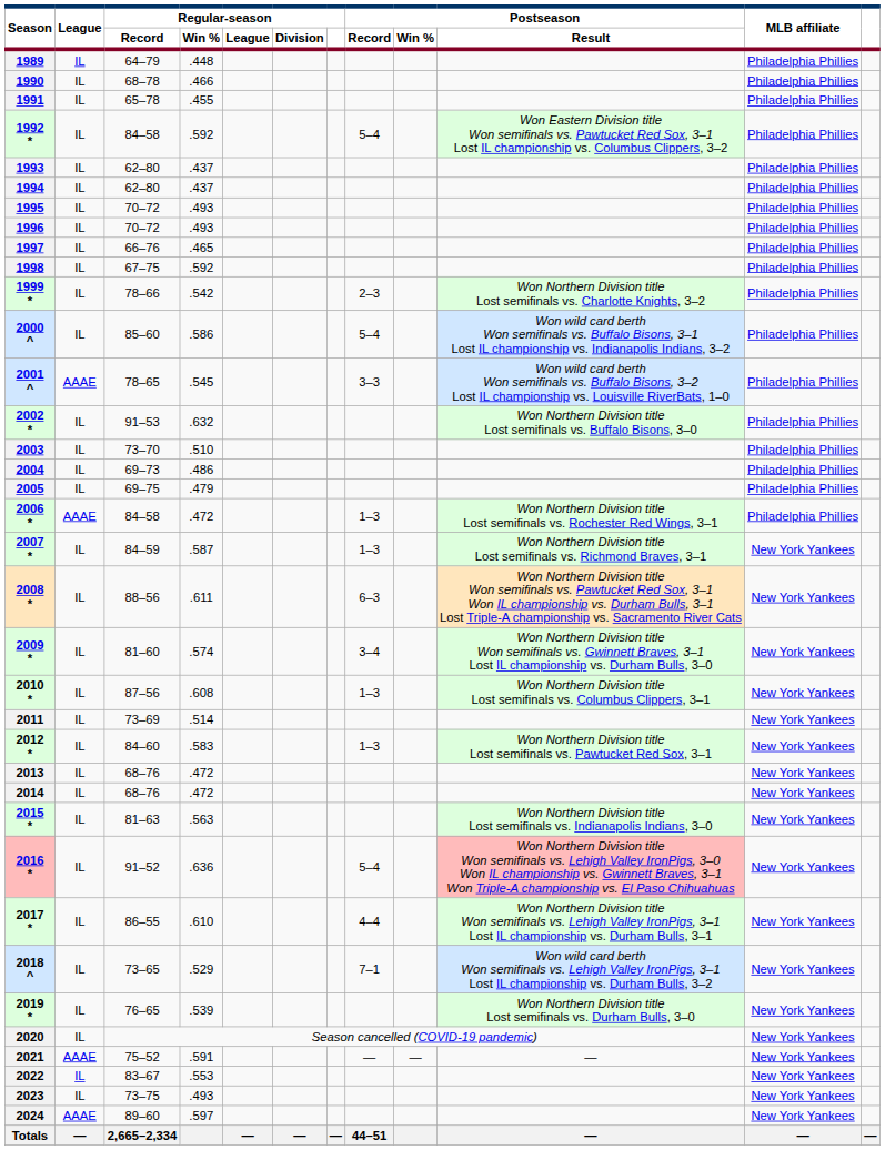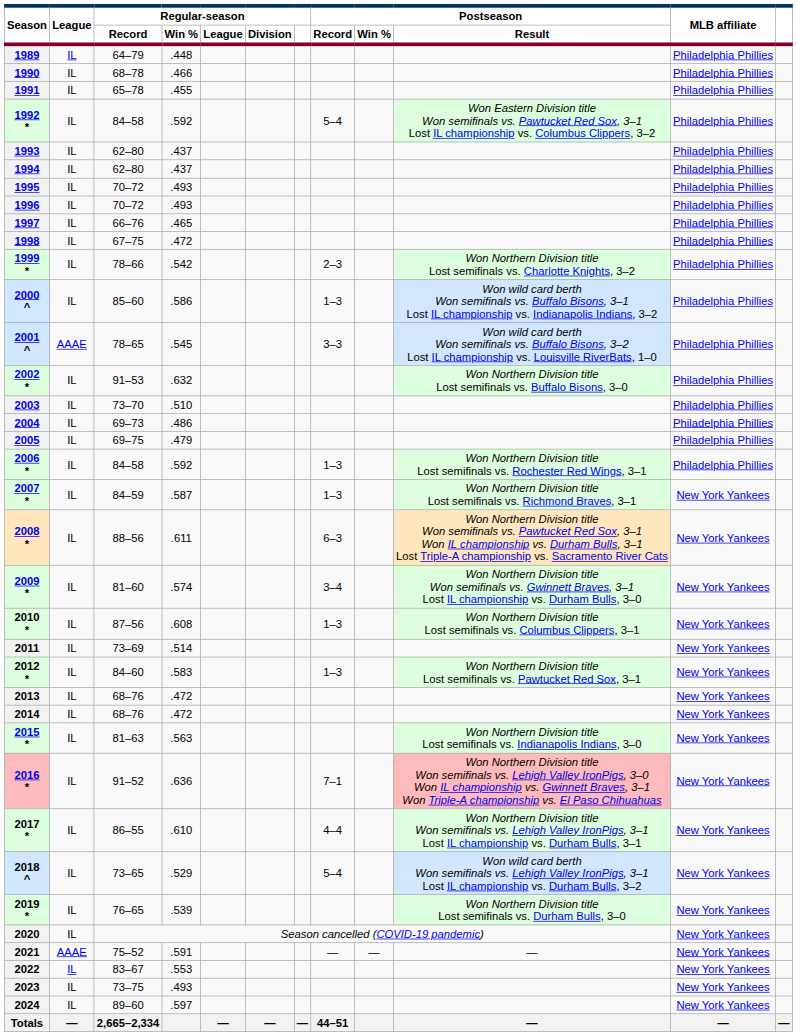 <table class="wikitable sortable plainrowheaders" style="font-size: 95%; text-align:center;">
 <tr>
 <th rowspan="2" scope="col" style="background-color:#ffffff; border-top:#003366 5px solid; border-bottom:#840026 5px solid; color:#000000">Season</th>
 <th rowspan="2" scope="col" style="background-color:#ffffff; border-top:#003366 5px solid; border-bottom:#840026 5px solid; color:#000000">League</th>
 <th colspan="5" scope="col" style="background-color:#ffffff; border-top:#003366 5px solid; color:#000000">Regular-season</th>
 <th colspan="3" scope="col" style="background-color:#ffffff; border-top:#003366 5px solid; color:#000000">Postseason</th>
 <th rowspan="2" scope="col" style="background-color:#ffffff; border-top:#003366 5px solid; border-bottom:#840026 5px solid; color:#000000">MLB affiliate</th>
 <th class="unsortable" rowspan="2" scope="col" style="background-color:#ffffff; border-top:#003366 5px solid; border-bottom:#840026 5px solid; color:#000000C"></th>
 </tr>
 <tr>
 <th scope="col" style="background-color:#ffffff; border-bottom:#840026 5px solid; color:#000000">Record</th>
 <th scope="col" style="background-color:#ffffff; border-bottom:#840026 5px solid; color:#000000">Win %</th>
 <th scope="col" style="background-color:#ffffff; border-bottom:#840026 5px solid; color:#000000">League</th>
 <th scope="col" style="background-color:#ffffff; border-bottom:#840026 5px solid; color:#000000">Division</th>
 <th scope="col" style="background-color:#ffffff; border-bottom:#840026 5px solid; color:#000000"></th>
 <th scope="col" style="background-color:#ffffff; border-bottom:#840026 5px solid; color:#000000">Record</th>
 <th scope="col" style="background-color:#ffffff; border-bottom:#840026 5px solid; color:#000000">Win %</th>
 <th class="unsortable" scope="col" style="background-color:#ffffff; border-bottom:#840026 5px solid; color:#000000">Result</th>
 </tr>
 <tr>
 <th scope="row" style="text-align:center"><a href='#'>1989</a></th>
 <td><a href='#'>IL</a></td>
 <td>64–79</td>
 <td>.448</td>
 <td></td>
 <td></td>
 <td></td>
 <td></td>
 <td></td>
 <td></td>
 <td><a href='#'>Philadelphia Phillies</a></td>
 <td></td>
 </tr>
 <tr>
 <th scope="row" style="text-align:center"><a href='#'>1990</a></th>
 <td>IL</td>
 <td>68–78</td>
 <td>.466</td>
 <td></td>
 <td></td>
 <td></td>
 <td></td>
 <td></td>
 <td></td>
 <td><a href='#'>Philadelphia Phillies</a></td>
 <td></td>
 </tr>
 <tr>
 <th scope="row" style="text-align:center"><a href='#'>1991</a></th>
 <td>IL</td>
 <td>65–78</td>
 <td>.455</td>
 <td></td>
 <td></td>
 <td></td>
 <td></td>
 <td></td>
 <td></td>
 <td><a href='#'>Philadelphia Phillies</a></td>
 <td></td>
 </tr>
 <tr>
 <th scope="row" style="text-align:center; background:#DDFFDD"><a href='#'>1992</a><br>*</th>
 <td>IL</td>
 <td>84–58</td>
 <td>.592</td>
 <td></td>
 <td></td>
 <td></td>
 <td>5–4</td>
 <td></td>
 <td bgcolor="#DDFFDD"><em>Won Eastern Division title</em><br><em>Won semifinals vs. <a href='#'>Pawtucket Red Sox</a>, 3–1</em><br>Lost <a href='#'>IL championship</a> vs. <a href='#'>Columbus Clippers</a>, 3–2</td>
 <td><a href='#'>Philadelphia Phillies</a></td>
 <td></td>
 </tr>
 <tr>
 <th scope="row" style="text-align:center"><a href='#'>1993</a></th>
 <td>IL</td>
 <td>62–80</td>
 <td>.437</td>
 <td></td>
 <td></td>
 <td></td>
 <td></td>
 <td></td>
 <td></td>
 <td><a href='#'>Philadelphia Phillies</a></td>
 <td></td>
 </tr>
 <tr>
 <th scope="row" style="text-align:center"><a href='#'>1994</a></th>
 <td>IL</td>
 <td>62–80</td>
 <td>.437</td>
 <td></td>
 <td></td>
 <td></td>
 <td></td>
 <td></td>
 <td></td>
 <td><a href='#'>Philadelphia Phillies</a></td>
 <td></td>
 </tr>
 <tr>
 <th scope="row" style="text-align:center"><a href='#'>1995</a></th>
 <td>IL</td>
 <td>70–72</td>
 <td>.493</td>
 <td></td>
 <td></td>
 <td></td>
 <td></td>
 <td></td>
 <td></td>
 <td><a href='#'>Philadelphia Phillies</a></td>
 <td></td>
 </tr>
 <tr>
 <th scope="row" style="text-align:center"><a href='#'>1996</a></th>
 <td>IL</td>
 <td>70–72</td>
 <td>.493</td>
 <td></td>
 <td></td>
 <td></td>
 <td></td>
 <td></td>
 <td></td>
 <td><a href='#'>Philadelphia Phillies</a></td>
 <td></td>
 </tr>
 <tr>
 <th scope="row" style="text-align:center"><a href='#'>1997</a></th>
 <td>IL</td>
 <td>66–76</td>
 <td>.465</td>
 <td></td>
 <td></td>
 <td></td>
 <td></td>
 <td></td>
 <td></td>
 <td><a href='#'>Philadelphia Phillies</a></td>
 <td></td>
 </tr>
 <tr>
 <th scope="row" style="text-align:center"><a href='#'>1998</a></th>
 <td>IL</td>
 <td>67–75</td>
-<td>.592</td>
+<td>.472</td>
 <td></td>
 <td></td>
 <td></td>
 <td></td>
 <td></td>
 <td></td>
 <td><a href='#'>Philadelphia Phillies</a></td>
 <td></td>
 </tr>
 <tr>
 <th scope="row" style="text-align:center; background:#DDFFDD"><a href='#'>1999</a><br>*</th>
 <td>IL</td>
 <td>78–66</td>
 <td>.542</td>
 <td></td>
 <td></td>
 <td></td>
 <td>2–3</td>
 <td></td>
 <td bgcolor="#DDFFDD"><em>Won Northern Division title</em><br>Lost semifinals vs. <a href='#'>Charlotte Knights</a>, 3–2</td>
 <td><a href='#'>Philadelphia Phillies</a></td>
 <td></td>
 </tr>
 <tr>
 <th scope="row" style="text-align:center; background:#D0E7FF"><a href='#'>2000</a><br>^</th>
 <td>IL</td>
 <td>85–60</td>
 <td>.586</td>
 <td></td>
 <td></td>
 <td></td>
-<td>5–4</td>
+<td>1–3</td>
 <td></td>
 <td bgcolor="#D0E7FF"><em>Won wild card berth</em><br><em>Won semifinals vs. <a href='#'>Buffalo Bisons</a>, 3–1</em><br>Lost <a href='#'>IL championship</a> vs. <a href='#'>Indianapolis Indians</a>, 3–2</td>
 <td><a href='#'>Philadelphia Phillies</a></td>
 <td></td>
 </tr>
 <tr>
 <th scope="row" style="text-align:center; background:#D0E7FF"><a href='#'>2001</a><br>^</th>
 <td><a href='#'>AAAE</a></td>
 <td>78–65</td>
 <td>.545</td>
 <td></td>
 <td></td>
 <td></td>
 <td>3–3</td>
 <td></td>
 <td bgcolor="#D0E7FF"><em>Won wild card berth</em><br><em>Won semifinals vs. <a href='#'>Buffalo Bisons</a>, 3–2</em><br>Lost <a href='#'>IL championship</a> vs. <a href='#'>Louisville RiverBats</a>, 1–0</td>
 <td><a href='#'>Philadelphia Phillies</a></td>
 <td></td>
 </tr>
 <tr>
 <th scope="row" style="text-align:center; background:#DDFFDD"><a href='#'>2002</a><br>*</th>
 <td>IL</td>
 <td>91–53</td>
 <td>.632</td>
 <td></td>
 <td></td>
 <td></td>
 <td></td>
 <td></td>
 <td bgcolor="#DDFFDD"><em>Won Northern Division title</em><br>Lost semifinals vs. <a href='#'>Buffalo Bisons</a>, 3–0</td>
 <td><a href='#'>Philadelphia Phillies</a></td>
 <td></td>
 </tr>
 <tr>
 <th scope="row" style="text-align:center"><a href='#'>2003</a></th>
 <td>IL</td>
 <td>73–70</td>
 <td>.510</td>
 <td></td>
 <td></td>
 <td></td>
 <td></td>
 <td></td>
 <td></td>
 <td><a href='#'>Philadelphia Phillies</a></td>
 <td></td>
 </tr>
 <tr>
 <th scope="row" style="text-align:center"><a href='#'>2004</a></th>
 <td>IL</td>
 <td>69–73</td>
 <td>.486</td>
 <td></td>
 <td></td>
 <td></td>
 <td></td>
 <td></td>
 <td></td>
 <td><a href='#'>Philadelphia Phillies</a></td>
 <td></td>
 </tr>
 <tr>
 <th scope="row" style="text-align:center"><a href='#'>2005</a></th>
 <td>IL</td>
 <td>69–75</td>
 <td>.479</td>
 <td></td>
 <td></td>
 <td></td>
 <td></td>
 <td></td>
 <td></td>
 <td><a href='#'>Philadelphia Phillies</a></td>
 <td></td>
 </tr>
 <tr>
 <th scope="row" style="text-align:center; background:#DDFFDD"><a href='#'>2006</a><br>*</th>
-<td><a href='#'>AAAE</a></td>
+<td>IL</td>
 <td>84–58</td>
-<td>.472</td>
+<td>.592</td>
 <td></td>
 <td></td>
 <td></td>
 <td>1–3</td>
 <td></td>
 <td bgcolor="#DDFFDD"><em>Won Northern Division title</em><br>Lost semifinals vs. <a href='#'>Rochester Red Wings</a>, 3–1</td>
 <td><a href='#'>Philadelphia Phillies</a></td>
 <td></td>
 </tr>
 <tr>
 <th scope="row" style="text-align:center; background:#DDFFDD"><a href='#'>2007</a><br>*</th>
 <td>IL</td>
 <td>84–59</td>
 <td>.587</td>
 <td></td>
 <td></td>
 <td></td>
 <td>1–3</td>
 <td></td>
 <td bgcolor="#DDFFDD"><em>Won Northern Division title</em><br>Lost semifinals vs. <a href='#'>Richmond Braves</a>, 3–1</td>
 <td><a href='#'>New York Yankees</a></td>
 <td></td>
 </tr>
 <tr>
 <th scope="row" style="text-align:center; background:#FFE6BD"><a href='#'>2008</a><br>* </th>
 <td>IL</td>
 <td>88–56</td>
 <td>.611</td>
 <td></td>
 <td></td>
 <td></td>
 <td>6–3</td>
 <td></td>
 <td bgcolor="#FFE6BD"><em>Won Northern Division title</em><br><em>Won semifinals vs. <a href='#'>Pawtucket Red Sox</a>, 3–1</em><br><em>Won <a href='#'>IL championship</a> vs. <a href='#'>Durham Bulls</a>, 3–1</em><br>Lost <a href='#'>Triple-A championship</a> vs. <a href='#'>Sacramento River Cats</a></td>
 <td><a href='#'>New York Yankees</a></td>
 <td></td>
 </tr>
 <tr>
 <th scope="row" style="text-align:center; background:#DDFFDD"><a href='#'>2009</a><br>*</th>
 <td>IL</td>
 <td>81–60</td>
 <td>.574</td>
 <td></td>
 <td></td>
 <td></td>
 <td>3–4</td>
 <td></td>
 <td bgcolor="#DDFFDD"><em>Won Northern Division title</em><br><em>Won semifinals vs. <a href='#'>Gwinnett Braves</a>, 3–1</em><br>Lost <a href='#'>IL championship</a> vs. <a href='#'>Durham Bulls</a>, 3–0</td>
 <td><a href='#'>New York Yankees</a></td>
 <td></td>
 </tr>
 <tr>
 <th scope="row" style="text-align:center; background:#DDFFDD">2010<br>*</th>
 <td>IL</td>
 <td>87–56</td>
 <td>.608</td>
 <td></td>
 <td></td>
 <td></td>
 <td>1–3</td>
 <td></td>
 <td bgcolor="#DDFFDD"><em>Won Northern Division title</em><br>Lost semifinals vs. <a href='#'>Columbus Clippers</a>, 3–1</td>
 <td><a href='#'>New York Yankees</a></td>
 <td></td>
 </tr>
 <tr>
 <th scope="row" style="text-align:center">2011</th>
 <td>IL</td>
 <td>73–69</td>
 <td>.514</td>
 <td></td>
 <td></td>
 <td></td>
 <td></td>
 <td></td>
 <td></td>
 <td><a href='#'>New York Yankees</a></td>
 <td></td>
 </tr>
 <tr>
 <th scope="row" style="text-align:center; background:#DDFFDD">2012<br>*</th>
 <td>IL</td>
 <td>84–60</td>
 <td>.583</td>
 <td></td>
 <td></td>
 <td></td>
 <td>1–3</td>
 <td></td>
 <td bgcolor="#DDFFDD"><em>Won Northern Division title</em><br>Lost semifinals vs. <a href='#'>Pawtucket Red Sox</a>, 3–1</td>
 <td><a href='#'>New York Yankees</a></td>
 <td></td>
 </tr>
 <tr>
 <th scope="row" style="text-align:center">2013</th>
 <td>IL</td>
 <td>68–76</td>
 <td>.472</td>
 <td></td>
 <td></td>
 <td></td>
 <td></td>
 <td></td>
 <td></td>
 <td><a href='#'>New York Yankees</a></td>
 <td></td>
 </tr>
 <tr>
 <th scope="row" style="text-align:center">2014</th>
 <td>IL</td>
 <td>68–76</td>
 <td>.472</td>
 <td></td>
 <td></td>
 <td></td>
 <td></td>
 <td></td>
 <td></td>
 <td><a href='#'>New York Yankees</a></td>
 <td></td>
 </tr>
 <tr>
 <th scope="row" style="text-align:center; background:#DDFFDD"><a href='#'>2015</a><br>*</th>
 <td>IL</td>
 <td>81–63</td>
 <td>.563</td>
 <td></td>
 <td></td>
 <td></td>
 <td></td>
 <td></td>
 <td bgcolor="#DDFFDD"><em>Won Northern Division title</em><br>Lost semifinals vs. <a href='#'>Indianapolis Indians</a>, 3–0</td>
 <td><a href='#'>New York Yankees</a></td>
 <td></td>
 </tr>
 <tr>
 <th scope="row" style="text-align:center; background:#FFBBBB"><a href='#'>2016</a><br>*  </th>
 <td>IL</td>
 <td>91–52</td>
 <td>.636</td>
 <td></td>
 <td></td>
 <td></td>
-<td>5–4</td>
+<td>7–1</td>
 <td></td>
 <td bgcolor="#FFBBBB"><em>Won Northern Division title</em><br><em>Won semifinals vs. <a href='#'>Lehigh Valley IronPigs</a>, 3–0</em><br><em>Won <a href='#'>IL championship</a> vs. <a href='#'>Gwinnett Braves</a>, 3–1</em><br><em>Won <a href='#'>Triple-A championship</a> vs. <a href='#'>El Paso Chihuahuas</a></em></td>
 <td><a href='#'>New York Yankees</a></td>
 <td></td>
 </tr>
 <tr>
 <th scope="row" style="text-align:center; background:#DDFFDD">2017<br>*</th>
 <td>IL</td>
 <td>86–55</td>
 <td>.610</td>
 <td></td>
 <td></td>
 <td></td>
 <td>4–4</td>
 <td></td>
 <td bgcolor="#DDFFDD"><em>Won Northern Division title</em><br><em>Won semifinals vs. <a href='#'>Lehigh Valley IronPigs</a>, 3–1</em><br>Lost <a href='#'>IL championship</a> vs. <a href='#'>Durham Bulls</a>, 3–1</td>
 <td><a href='#'>New York Yankees</a></td>
 <td></td>
 </tr>
 <tr>
 <th scope="row" style="text-align:center; background:#D0E7FF">2018<br>^</th>
 <td>IL</td>
 <td>73–65</td>
 <td>.529</td>
 <td></td>
 <td></td>
 <td></td>
-<td>7–1</td>
+<td>5–4</td>
 <td></td>
 <td bgcolor="#D0E7FF"><em>Won wild card berth</em><br><em>Won semifinals vs. <a href='#'>Lehigh Valley IronPigs</a>, 3–1</em><br>Lost <a href='#'>IL championship</a> vs. <a href='#'>Durham Bulls</a>, 3–2</td>
 <td><a href='#'>New York Yankees</a></td>
 <td></td>
 </tr>
 <tr>
 <th scope="row" style="text-align:center; background:#DDFFDD">2019<br>*</th>
 <td>IL</td>
 <td>76–65</td>
 <td>.539</td>
 <td></td>
 <td></td>
 <td></td>
 <td></td>
 <td></td>
 <td bgcolor="#DDFFDD"><em>Won Northern Division title</em><br>Lost semifinals vs. <a href='#'>Durham Bulls</a>, 3–0</td>
 <td><a href='#'>New York Yankees</a></td>
 <td></td>
 </tr>
 <tr>
 <th scope="row" style="text-align:center">2020</th>
 <td>IL</td>
 <td colspan="8"><em>Season cancelled (<a href='#'>COVID-19 pandemic</a>)</em></td>
 <td><a href='#'>New York Yankees</a></td>
 <td></td>
 </tr>
 <tr>
 <th scope="row" style="text-align:center">2021</th>
 <td><a href='#'>AAAE</a></td>
 <td>75–52</td>
 <td>.591</td>
 <td></td>
 <td></td>
 <td></td>
 <td>—</td>
 <td>—</td>
 <td>—</td>
 <td><a href='#'>New York Yankees</a></td>
 <td></td>
 </tr>
 <tr>
 <th scope="row" style="text-align:center">2022</th>
 <td><a href='#'>IL</a></td>
 <td>83–67</td>
 <td>.553</td>
 <td></td>
 <td></td>
 <td></td>
 <td></td>
 <td></td>
 <td></td>
 <td><a href='#'>New York Yankees</a></td>
 <td></td>
 </tr>
 <tr>
 <th scope="row" style="text-align:center">2023</th>
 <td>IL</td>
 <td>73–75</td>
 <td>.493</td>
 <td></td>
 <td></td>
 <td></td>
 <td></td>
 <td></td>
 <td></td>
 <td><a href='#'>New York Yankees</a></td>
 <td></td>
 </tr>
 <tr>
 <th scope="row" style="text-align:center">2024</th>
-<td><a href='#'>AAAE</a></td>
+<td>IL</td>
 <td>89–60</td>
 <td>.597</td>
 <td></td>
 <td></td>
 <td></td>
 <td></td>
 <td></td>
 <td></td>
 <td><a href='#'>New York Yankees</a></td>
 <td></td>
 </tr>
 <tr class="sortbottom">
 <th scope="row" style="text-align:center"><strong>Totals</strong></th>
 <th>—</th>
 <th>2,665–2,334</th>
 <th></th>
 <th>—</th>
 <th>—</th>
 <th>—</th>
 <th>44–51</th>
 <th></th>
 <th>—</th>
 <th>—</th>
 <th>—</th>
 </tr>
 </table>
